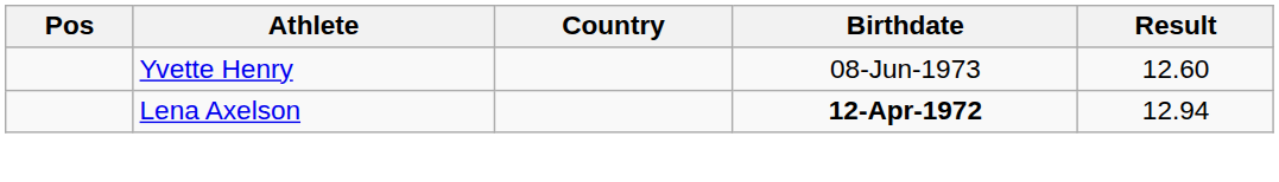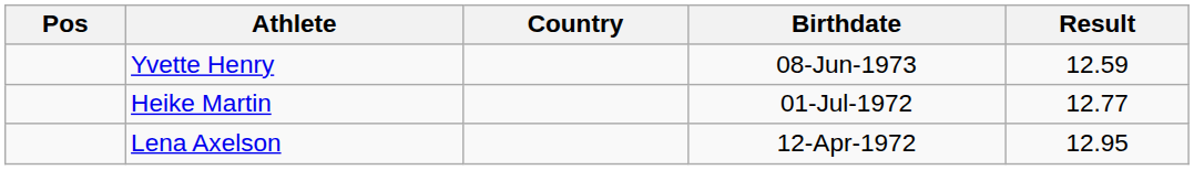 <table class="wikitable"  style="text-align:center; width:60%;">
 <tr>
 <th>Pos</th>
 <th>Athlete</th>
 <th>Country</th>
 <th>Birthdate</th>
 <th>Result</th>
 </tr>
 <tr>
 <td align=center></td>
 <td align=left><a href='#'>Yvette Henry</a></td>
 <td align=left></td>
 <td>08-Jun-1973</td>
-<td>12.60</td>
+<td>12.59</td>
+</tr>
+<tr>
+<td align=center></td>
+<td align=left><a href='#'>Heike Martin</a></td>
+<td align=left></td>
+<td>01-Jul-1972</td>
+<td>12.77</td>
 </tr>
 <tr>
 <td align=center></td>
 <td align=left><a href='#'>Lena Axelson</a></td>
 <td align=left></td>
-<td><strong>12-Apr-1972</strong></td>
-<td>12.94</td>
+<td>12-Apr-1972</td>
+<td>12.95</td>
 </tr>
 </table>
